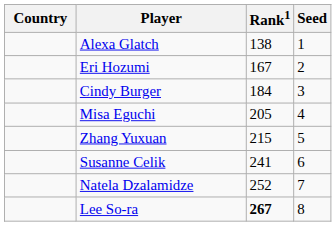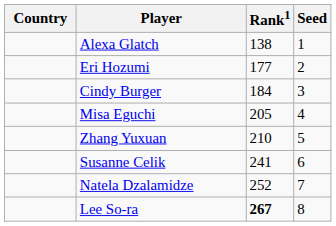 <table class="sortable wikitable">
 <tr>
 <th width="70">Country</th>
 <th width="175">Player</th>
 <th>Rank<sup>1</sup></th>
 <th>Seed</th>
 </tr>
 <tr>
 <td></td>
 <td><a href='#'>Alexa Glatch</a></td>
 <td>138</td>
 <td>1</td>
 </tr>
 <tr>
 <td></td>
 <td><a href='#'>Eri Hozumi</a></td>
-<td>167</td>
+<td>177</td>
 <td>2</td>
 </tr>
 <tr>
 <td></td>
 <td><a href='#'>Cindy Burger</a></td>
 <td>184</td>
 <td>3</td>
 </tr>
 <tr>
 <td></td>
 <td><a href='#'>Misa Eguchi</a></td>
 <td>205</td>
 <td>4</td>
 </tr>
 <tr>
 <td></td>
 <td><a href='#'>Zhang Yuxuan</a></td>
-<td>215</td>
+<td>210</td>
 <td>5</td>
 </tr>
 <tr>
 <td></td>
 <td><a href='#'>Susanne Celik</a></td>
 <td>241</td>
 <td>6</td>
 </tr>
 <tr>
 <td></td>
 <td><a href='#'>Natela Dzalamidze</a></td>
 <td>252</td>
 <td>7</td>
 </tr>
 <tr>
 <td></td>
 <td><a href='#'>Lee So-ra</a></td>
 <td><strong>267</strong></td>
 <td>8</td>
 </tr>
 </table>
